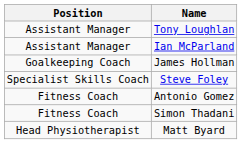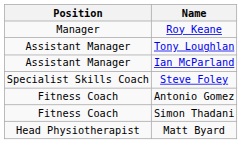 <table class="wikitable" style="text-align:center">
 <tr>
 <th width=0%>Position</th>
 <th width=0%>Name</th>
+</tr>
+<tr>
+<td>Manager</td>
+<td> <a href='#'>Roy Keane</a></td>
 </tr>
 <tr>
 <td>Assistant Manager</td>
 <td> <a href='#'>Tony Loughlan</a></td>
 </tr>
 <tr>
 <td>Assistant Manager</td>
 <td> <a href='#'>Ian McParland</a></td>
-</tr>
-<tr>
-<td>Goalkeeping Coach</td>
-<td> James Hollman</td>
 </tr>
 <tr>
 <td>Specialist Skills Coach</td>
 <td> <a href='#'>Steve Foley</a></td>
 </tr>
 <tr>
 <td>Fitness Coach</td>
 <td> Antonio Gomez</td>
 </tr>
 <tr>
 <td>Fitness Coach</td>
 <td> Simon Thadani</td>
 </tr>
 <tr>
 <td>Head Physiotherapist</td>
 <td> Matt Byard</td>
 </tr>
 </table>
